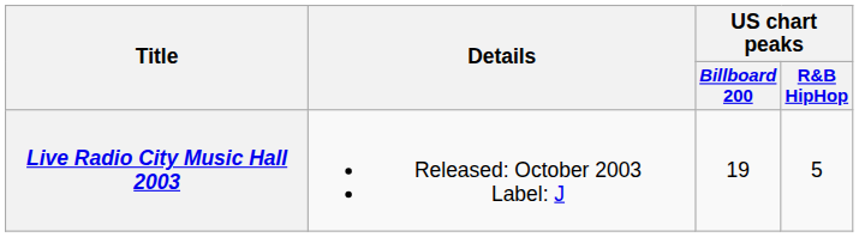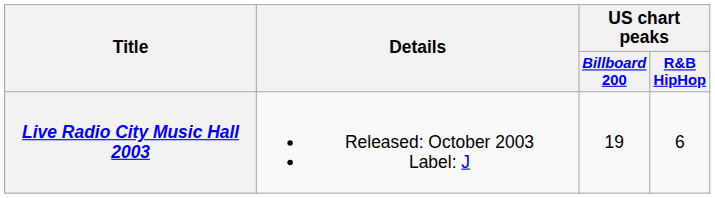 <table class="wikitable plainrowheaders" style="text-align:center;">
 <tr>
 <th scope="col" rowspan="2" style="width:14em;">Title</th>
 <th scope="col" rowspan="2" style="width:18em;">Details</th>
 <th scope="col" colspan="2">US chart peaks</th>
 </tr>
 <tr>
 <th scope="col" style="width:3em;font-size:85%;"><a href='#'><em>Billboard</em><br>200</a></th>
 <th scope="col" style="width:3em;font-size:85%;"><a href='#'>R&B<br>HipHop</a></th>
 </tr>
 <tr>
 <th scope="row"><em><a href='#'>Live Radio City Music Hall 2003</a></em></th>
 <td><br><ul><li>Released: October 2003</li><li>Label: <a href='#'>J</a></li></ul></td>
 <td>19</td>
-<td>5</td>
+<td>6</td>
 </tr>
 </table>
